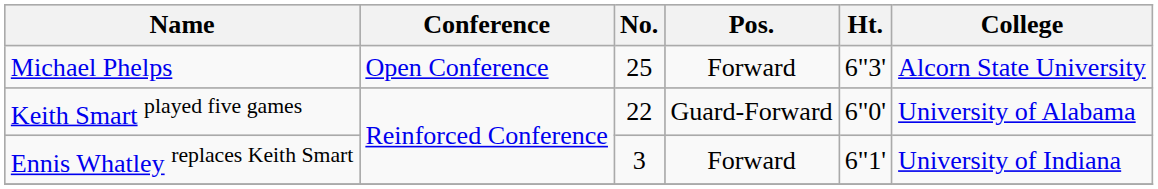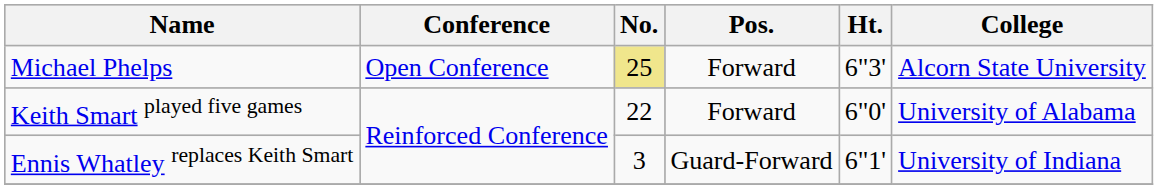 <table class="wikitable" border="1">
 <tr>
 <th>Name</th>
 <th>Conference</th>
 <th>No.</th>
 <th>Pos.</th>
 <th>Ht.</th>
 <th>College</th>
 </tr>
 <tr>
 <td><a href='#'>Michael Phelps</a></td>
 <td><a href='#'>Open Conference</a></td>
-<td align="center">25</td>
+<td align="center" style="background: khaki;">25</td>
 <td align="center">Forward</td>
 <td align="center">6"3'</td>
 <td><a href='#'>Alcorn State University</a></td>
 </tr>
 <tr>
 <td><a href='#'>Keith Smart</a> <sup>played five games</sup></td>
 <td rowspan="2"><a href='#'>Reinforced Conference</a></td>
 <td align="center">22</td>
-<td align="center">Guard-Forward</td>
+<td align="center">Forward</td>
 <td align="center">6"0'</td>
 <td><a href='#'>University of Alabama</a></td>
 </tr>
 <tr>
 <td><a href='#'>Ennis Whatley</a> <sup>replaces Keith Smart</sup></td>
 <td align="center">3</td>
-<td align="center">Forward</td>
+<td align="center">Guard-Forward</td>
 <td align="center">6"1'</td>
 <td><a href='#'>University of Indiana</a></td>
 </tr>
 <tr>
 </tr>
 </table>
